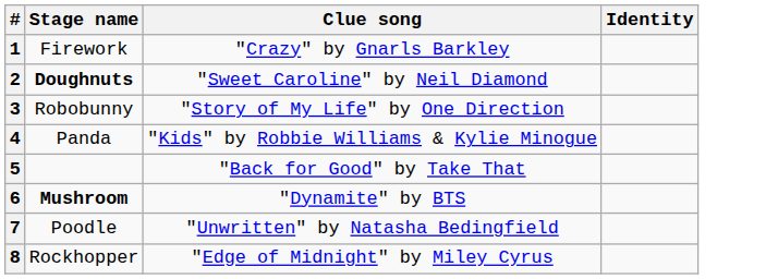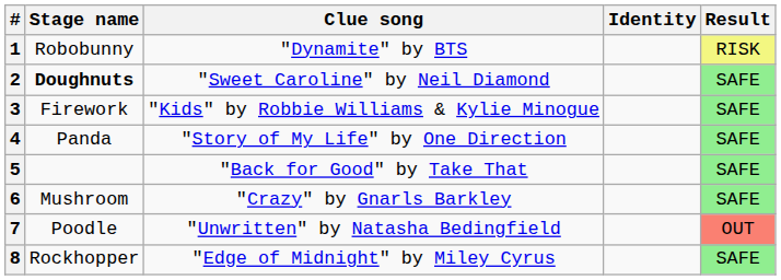 <table class="wikitable plainrowheaders" style="text-align: center;">
 <tr>
 <th>#</th>
 <th>Stage name</th>
 <th>Clue song</th>
 <th>Identity</th>
+<th>Result</th>
 </tr>
 <tr>
 <th>1</th>
-<td>Firework</td>
-<td>"<a href='#'>Crazy</a>" by <a href='#'>Gnarls Barkley</a></td>
+<td>Robobunny</td>
+<td>"<a href='#'>Dynamite</a>" by <a href='#'>BTS</a></td>
 <td></td>
+<td bgcolor=#F3F781>RISK</td>
 </tr>
 <tr>
 <th>2</th>
 <td><strong>Doughnuts</strong></td>
 <td>"<a href='#'>Sweet Caroline</a>" by <a href='#'>Neil Diamond</a></td>
 <td></td>
+<td bgcolor="lightgreen">SAFE</td>
 </tr>
 <tr>
 <th>3</th>
-<td>Robobunny</td>
-<td>"<a href='#'>Story of My Life</a>" by <a href='#'>One Direction</a></td>
+<td>Firework</td>
+<td>"<a href='#'>Kids</a>" by <a href='#'>Robbie Williams</a> & <a href='#'>Kylie Minogue</a></td>
 <td></td>
+<td bgcolor="lightgreen">SAFE</td>
 </tr>
 <tr>
 <th>4</th>
 <td>Panda</td>
-<td>"<a href='#'>Kids</a>" by <a href='#'>Robbie Williams</a> & <a href='#'>Kylie Minogue</a></td>
+<td>"<a href='#'>Story of My Life</a>" by <a href='#'>One Direction</a></td>
 <td></td>
+<td bgcolor="lightgreen">SAFE</td>
 </tr>
 <tr>
 <th>5</th>
 <td></td>
 <td>"<a href='#'>Back for Good</a>" by <a href='#'>Take That</a></td>
 <td></td>
+<td bgcolor="lightgreen">SAFE</td>
 </tr>
 <tr>
 <th>6</th>
-<td><strong>Mushroom</strong></td>
-<td>"<a href='#'>Dynamite</a>" by <a href='#'>BTS</a></td>
+<td>Mushroom</td>
+<td>"<a href='#'>Crazy</a>" by <a href='#'>Gnarls Barkley</a></td>
 <td></td>
+<td bgcolor="lightgreen">SAFE</td>
 </tr>
 <tr>
 <th>7</th>
 <td>Poodle</td>
 <td>"<a href='#'>Unwritten</a>" by <a href='#'>Natasha Bedingfield</a></td>
 <td></td>
+<td bgcolor=salmon>OUT</td>
 </tr>
 <tr>
 <th>8</th>
 <td>Rockhopper</td>
 <td>"<a href='#'>Edge of Midnight</a>" by <a href='#'>Miley Cyrus</a></td>
 <td></td>
+<td bgcolor="lightgreen">SAFE</td>
 </tr>
 </table>
